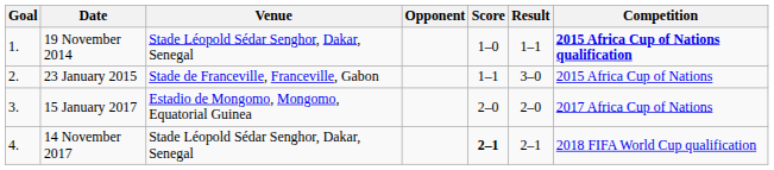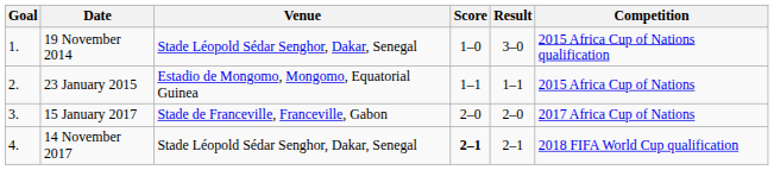 <table class="wikitable plainrowheaders sortable">
 <tr>
 <th>Goal</th>
 <th>Date</th>
 <th>Venue</th>
-<th>Opponent</th>
 <th>Score</th>
 <th>Result</th>
 <th>Competition</th>
 </tr>
 <tr>
 <td>1.</td>
 <td>19 November 2014</td>
 <td><a href='#'>Stade Léopold Sédar Senghor</a>, <a href='#'>Dakar</a>, Senegal</td>
-<td></td>
 <td align=center>1–0</td>
-<td align=center>1–1</td>
-<td><strong><a href='#'>2015 Africa Cup of Nations qualification</a></strong></td>
+<td align=center>3–0</td>
+<td><a href='#'>2015 Africa Cup of Nations qualification</a></td>
 </tr>
 <tr>
 <td>2.</td>
 <td>23 January 2015</td>
-<td><a href='#'>Stade de Franceville</a>, <a href='#'>Franceville</a>, Gabon</td>
-<td></td>
+<td><a href='#'>Estadio de Mongomo</a>, <a href='#'>Mongomo</a>, Equatorial Guinea</td>
 <td align=center>1–1</td>
-<td align=center>3–0</td>
+<td align=center>1–1</td>
 <td><a href='#'>2015 Africa Cup of Nations</a></td>
 </tr>
 <tr>
 <td>3.</td>
 <td>15 January 2017</td>
-<td><a href='#'>Estadio de Mongomo</a>, <a href='#'>Mongomo</a>, Equatorial Guinea</td>
-<td></td>
+<td><a href='#'>Stade de Franceville</a>, <a href='#'>Franceville</a>, Gabon</td>
 <td align=center>2–0</td>
 <td align=center>2–0</td>
 <td><a href='#'>2017 Africa Cup of Nations</a></td>
 </tr>
 <tr>
 <td>4.</td>
 <td>14 November 2017</td>
 <td>Stade Léopold Sédar Senghor, Dakar, Senegal</td>
-<td></td>
 <td align=center><strong>2–1</strong></td>
 <td align=center>2–1</td>
 <td><a href='#'>2018 FIFA World Cup qualification</a></td>
 </tr>
 </table>
